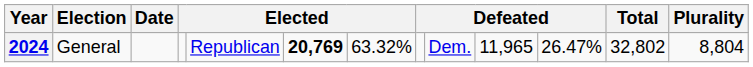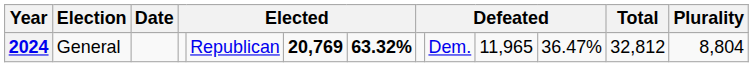 <table class="wikitable">
 <tr>
 <th>Year</th>
 <th>Election</th>
 <th>Date</th>
 <th colspan="4">Elected</th>
 <th colspan="4">Defeated</th>
 <th>Total</th>
 <th>Plurality</th>
 </tr>
 <tr>
 <th valign="top"><a href='#'>2024</a></th>
 <td valign="top">General</td>
 <td valign="top"></td>
 <td valign="top"></td>
 <td valign="top" ><a href='#'>Republican</a></td>
 <td valign="top" align="right"><strong>20,769</strong></td>
-<td valign="top" align="right">63.32%</td>
+<td valign="top" align="right"><strong>63.32%</strong></td>
 <td valign="top"></td>
 <td valign="top" ><a href='#'>Dem.</a></td>
 <td valign="top" align="right">11,965</td>
-<td valign="top" align="right">26.47%</td>
-<td valign="top" align="right">32,802</td>
+<td valign="top" align="right">36.47%</td>
+<td valign="top" align="right">32,812</td>
 <td valign="top" align="right">8,804</td>
 </tr>
 </table>
